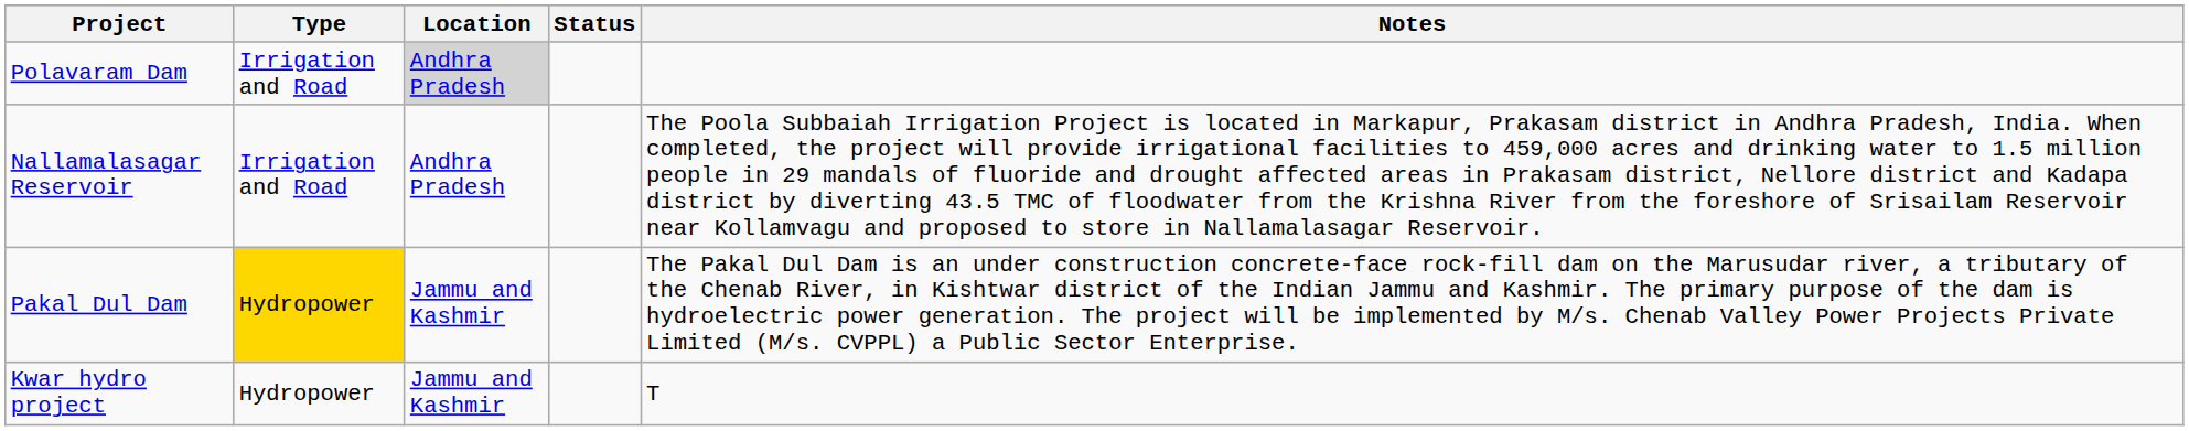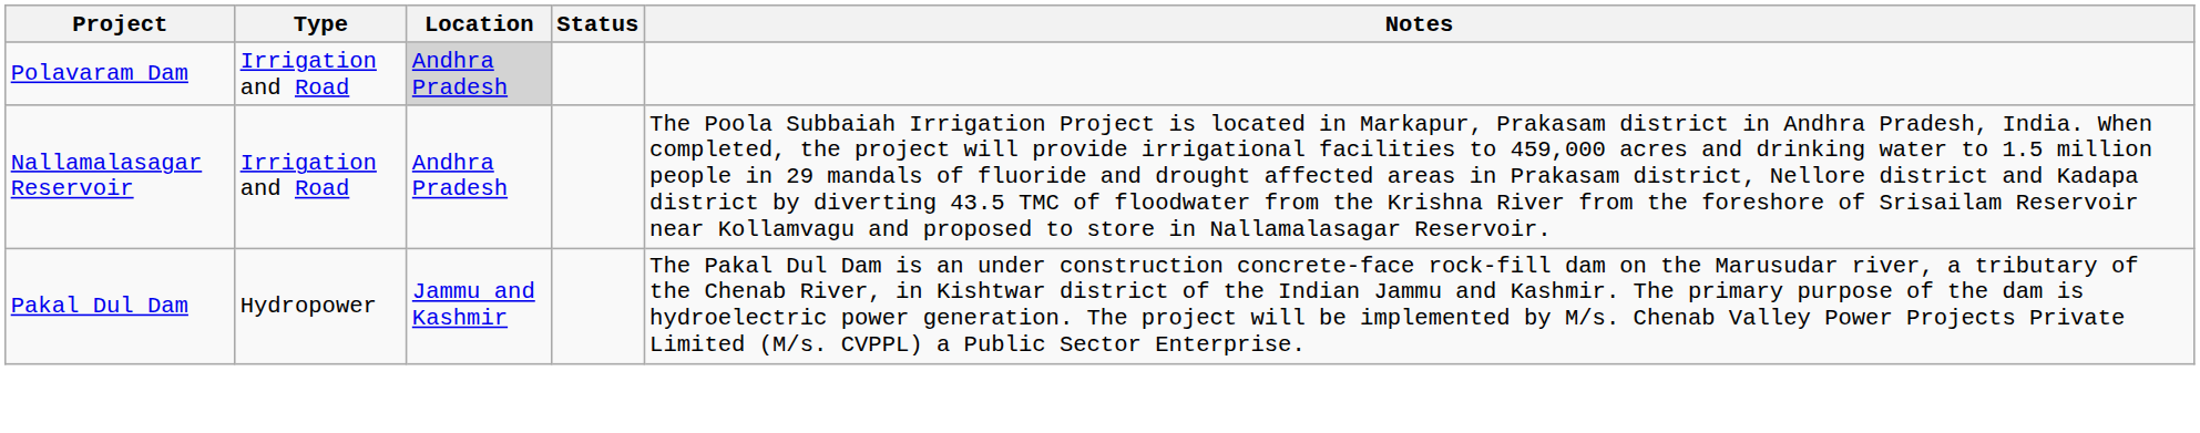 <table class="wikitable sortable">
 <tr>
 <th>Project</th>
 <th>Type</th>
 <th>Location</th>
 <th>Status</th>
 <th>Notes</th>
 </tr>
 <tr>
 <td><a href='#'>Polavaram Dam</a></td>
 <td><a href='#'>Irrigation</a> and <a href='#'>Road</a></td>
 <td style="background: lightgrey;"><a href='#'>Andhra Pradesh</a></td>
 <td></td>
 <td></td>
 </tr>
 <tr>
 <td><a href='#'>Nallamalasagar Reservoir</a></td>
 <td><a href='#'>Irrigation</a> and <a href='#'>Road</a></td>
 <td><a href='#'>Andhra Pradesh</a></td>
 <td></td>
 <td>The Poola Subbaiah Irrigation Project is located in Markapur, Prakasam district in Andhra Pradesh, India. When completed, the project will provide irrigational facilities to 459,000 acres and drinking water to 1.5 million people in 29 mandals of fluoride and drought affected areas in Prakasam district, Nellore district and Kadapa district by diverting 43.5 TMC of floodwater from the Krishna River from the foreshore of Srisailam Reservoir near Kollamvagu and proposed to store in Nallamalasagar Reservoir.</td>
 </tr>
 <tr>
 <td><a href='#'>Pakal Dul Dam</a></td>
-<td style="background: gold;">Hydropower</td>
+<td>Hydropower</td>
 <td><a href='#'>Jammu and Kashmir</a></td>
 <td></td>
 <td>The Pakal Dul Dam is an under construction concrete-face rock-fill dam on the Marusudar river, a tributary of the Chenab River, in Kishtwar district of the Indian Jammu and Kashmir. The primary purpose of the dam is hydroelectric power generation. The project will be implemented by M/s. Chenab Valley Power Projects Private Limited (M/s. CVPPL) a Public Sector Enterprise.</td>
 </tr>
-<tr>
-<td><a href='#'>Kwar hydro project</a></td>
-<td>Hydropower</td>
-<td><a href='#'>Jammu and Kashmir</a></td>
-<td></td>
-<td>T</td>
-</tr>
 </table>
